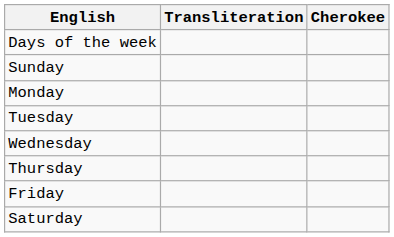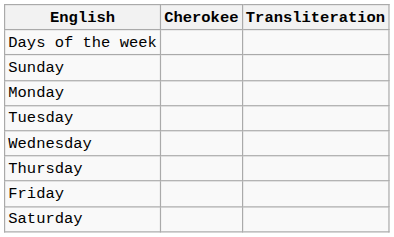 <table class="wikitable sortable collapsible">
 <tr>
 <th>English</th>
+<th>Cherokee</th>
 <th>Transliteration</th>
-<th>Cherokee</th>
 </tr>
 <tr>
 <td>Days of the week</td>
 <td></td>
 <td></td>
 </tr>
 <tr>
 <td>Sunday</td>
 <td></td>
 <td></td>
 </tr>
 <tr>
 <td>Monday</td>
 <td></td>
 <td></td>
 </tr>
 <tr>
 <td>Tuesday</td>
 <td></td>
 <td></td>
 </tr>
 <tr>
 <td>Wednesday</td>
 <td></td>
 <td></td>
 </tr>
 <tr>
 <td>Thursday</td>
 <td></td>
 <td></td>
 </tr>
 <tr>
 <td>Friday</td>
 <td></td>
 <td></td>
 </tr>
 <tr>
 <td>Saturday</td>
 <td></td>
 <td></td>
 </tr>
 </table>
